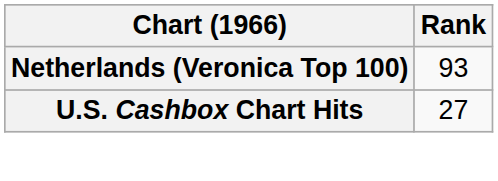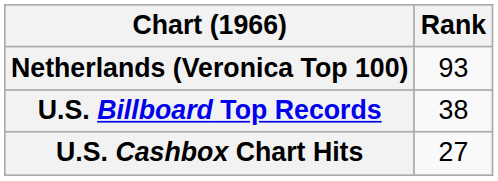 <table class="wikitable plainrowheaders sortable">
 <tr>
 <th scope="col">Chart (1966)</th>
 <th scope="col">Rank</th>
 </tr>
 <tr>
 <th scope="row">Netherlands (Veronica Top 100)</th>
 <td style="text-align:center;">93</td>
 </tr>
 <tr>
+<th scope="row">U.S. <a href='#'><em>Billboard</em> Top Records</a></th>
+<td style="text-align:center;">38</td>
+</tr>
+<tr>
 <th scope="row">U.S. <em>Cashbox</em> Chart Hits</th>
 <td style="text-align:center;">27</td>
 </tr>
 </table>
